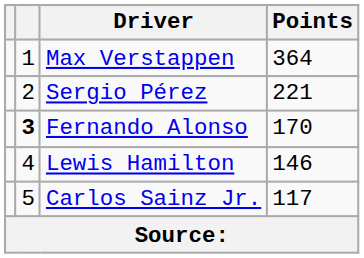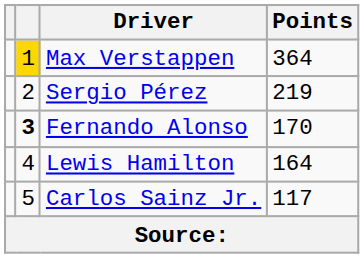 <table class="wikitable" style="font-size: 85%;">
 <tr>
 <th scope="col"></th>
 <th scope="col"></th>
 <th scope="col">Driver</th>
 <th scope="col">Points</th>
 </tr>
 <tr>
 <td align="left"></td>
-<td align="center">1</td>
+<td align="center" style="background: gold;">1</td>
 <td> <a href='#'>Max Verstappen</a></td>
 <td align="left">364</td>
 </tr>
 <tr>
 <td align="left"></td>
 <td align="center">2</td>
 <td> <a href='#'>Sergio Pérez</a></td>
-<td align="left">221</td>
+<td align="left">219</td>
 </tr>
 <tr>
 <td align="left"></td>
 <td align="center"><strong>3</strong></td>
 <td> <a href='#'>Fernando Alonso</a></td>
 <td align="left">170</td>
 </tr>
 <tr>
 <td align="left"></td>
 <td align="center">4</td>
 <td> <a href='#'>Lewis Hamilton</a></td>
-<td align="left">146</td>
+<td align="left">164</td>
 </tr>
 <tr>
 <td align="left"></td>
 <td align="center">5</td>
 <td> <a href='#'>Carlos Sainz Jr.</a></td>
 <td align="left">117</td>
 </tr>
 <tr>
 <th colspan=4>Source:</th>
 </tr>
 </table>
